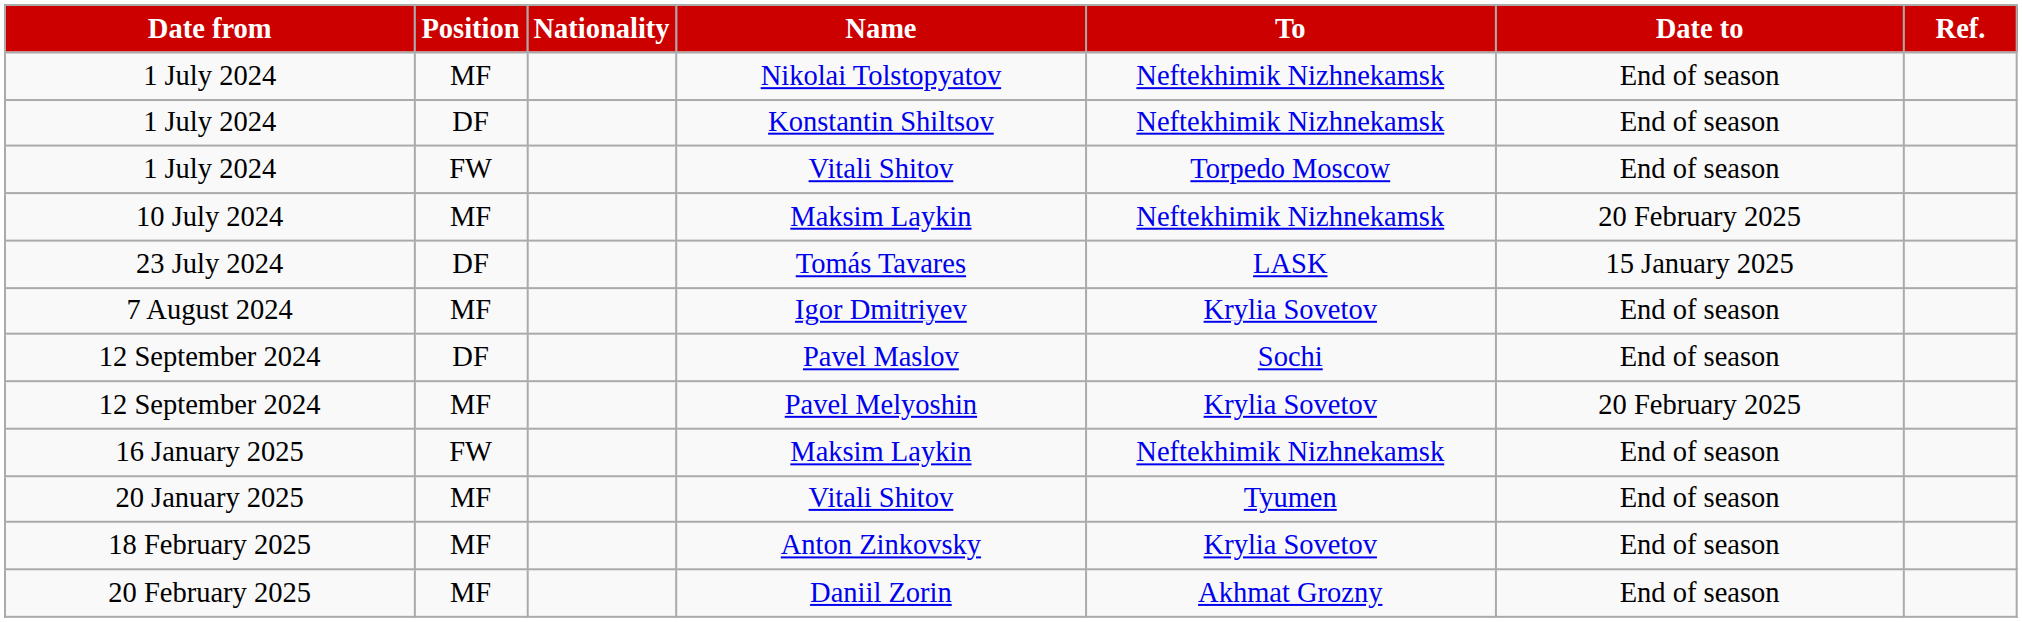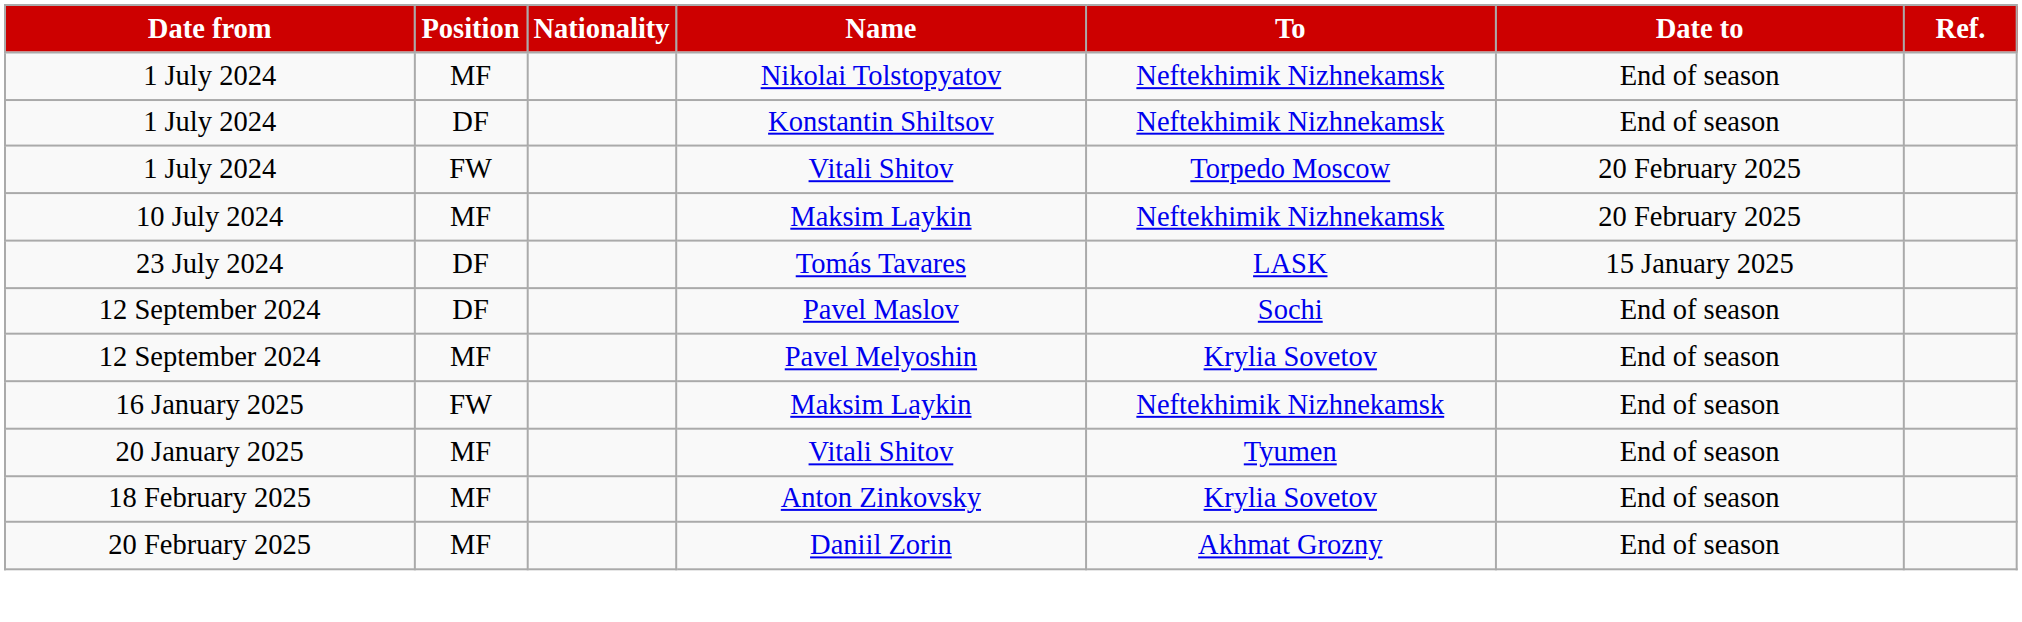 <table class="wikitable" style="text-align:center; font-size:90%; ">
 <tr>
 <th style="background:#CD0000; color:white; width:200px;">Date from</th>
 <th style="background:#CD0000; color:white; width:50px;">Position</th>
 <th style="background:#CD0000; color:white; width:50px;">Nationality</th>
 <th style="background:#CD0000; color:white; width:200px;">Name</th>
 <th style="background:#CD0000; color:white; width:200px;">To</th>
 <th style="background:#CD0000; color:white; width:200px;">Date to</th>
 <th style="background:#CD0000; color:white; width:50px;">Ref.</th>
 </tr>
 <tr>
 <td>1 July 2024</td>
 <td>MF</td>
 <td></td>
 <td><a href='#'>Nikolai Tolstopyatov</a></td>
 <td><a href='#'>Neftekhimik Nizhnekamsk</a></td>
 <td>End of season</td>
 <td></td>
 </tr>
 <tr>
 <td>1 July 2024</td>
 <td>DF</td>
 <td></td>
 <td><a href='#'>Konstantin Shiltsov</a></td>
 <td><a href='#'>Neftekhimik Nizhnekamsk</a></td>
 <td>End of season</td>
 <td></td>
 </tr>
 <tr>
 <td>1 July 2024</td>
 <td>FW</td>
 <td></td>
 <td><a href='#'>Vitali Shitov</a></td>
 <td><a href='#'>Torpedo Moscow</a></td>
-<td>End of season</td>
+<td>20 February 2025</td>
 <td></td>
 </tr>
 <tr>
 <td>10 July 2024</td>
 <td>MF</td>
 <td></td>
 <td><a href='#'>Maksim Laykin</a></td>
 <td><a href='#'>Neftekhimik Nizhnekamsk</a></td>
 <td>20 February 2025</td>
 <td></td>
 </tr>
 <tr>
 <td>23 July 2024</td>
 <td>DF</td>
 <td></td>
 <td><a href='#'>Tomás Tavares</a></td>
 <td><a href='#'>LASK</a></td>
 <td>15 January 2025</td>
 <td></td>
 </tr>
 <tr>
-<td>7 August 2024</td>
-<td>MF</td>
-<td></td>
-<td><a href='#'>Igor Dmitriyev</a></td>
-<td><a href='#'>Krylia Sovetov</a></td>
-<td>End of season</td>
-<td></td>
-</tr>
-<tr>
 <td>12 September 2024</td>
 <td>DF</td>
 <td></td>
 <td><a href='#'>Pavel Maslov</a></td>
 <td><a href='#'>Sochi</a></td>
 <td>End of season</td>
 <td></td>
 </tr>
 <tr>
 <td>12 September 2024</td>
 <td>MF</td>
 <td></td>
 <td><a href='#'>Pavel Melyoshin</a></td>
 <td><a href='#'>Krylia Sovetov</a></td>
-<td>20 February 2025</td>
+<td>End of season</td>
 <td></td>
 </tr>
 <tr>
 <td>16 January 2025</td>
 <td>FW</td>
 <td></td>
 <td><a href='#'>Maksim Laykin</a></td>
 <td><a href='#'>Neftekhimik Nizhnekamsk</a></td>
 <td>End of season</td>
 <td></td>
 </tr>
 <tr>
 <td>20 January 2025</td>
 <td>MF</td>
 <td></td>
 <td><a href='#'>Vitali Shitov</a></td>
 <td><a href='#'>Tyumen</a></td>
 <td>End of season</td>
 <td></td>
 </tr>
 <tr>
 <td>18 February 2025</td>
 <td>MF</td>
 <td></td>
 <td><a href='#'>Anton Zinkovsky</a></td>
 <td><a href='#'>Krylia Sovetov</a></td>
 <td>End of season</td>
 <td></td>
 </tr>
 <tr>
 <td>20 February 2025</td>
 <td>MF</td>
 <td></td>
 <td><a href='#'>Daniil Zorin</a></td>
 <td><a href='#'>Akhmat Grozny</a></td>
 <td>End of season</td>
 <td></td>
 </tr>
 </table>
